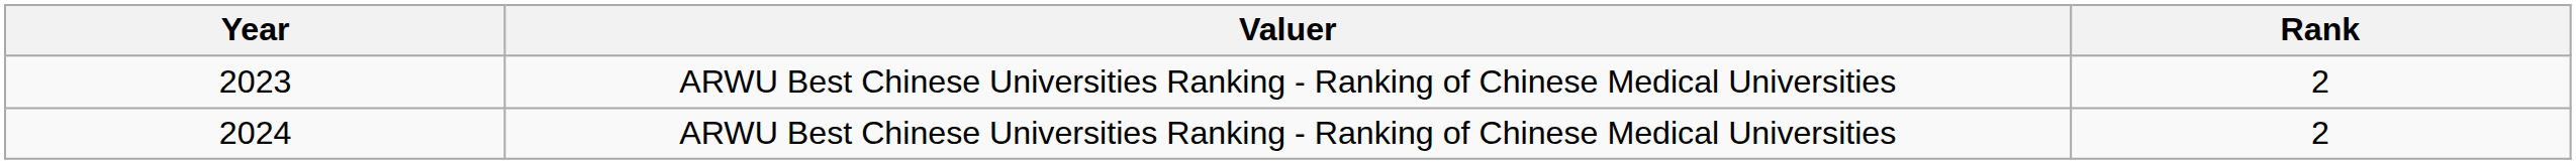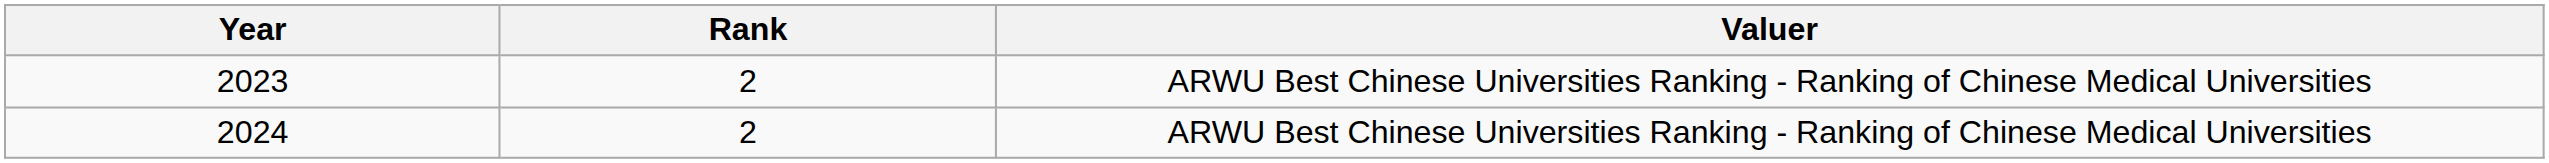 <table class="wikitable sortable" width="100%">
 <tr>
 <th width="8%">Year</th>
+<th width="8%">Rank</th>
 <th width="25%">Valuer</th>
-<th width="8%">Rank</th>
 </tr>
 <tr>
 <td align="center">2023</td>
+<td align="center">2</td>
 <td align="center">ARWU Best Chinese Universities Ranking - Ranking of Chinese Medical Universities</td>
-<td align="center">2</td>
 </tr>
 <tr>
 <td align="center">2024</td>
+<td align="center">2</td>
 <td align="center">ARWU Best Chinese Universities Ranking - Ranking of Chinese Medical Universities</td>
-<td align="center">2</td>
 </tr>
 </table>
